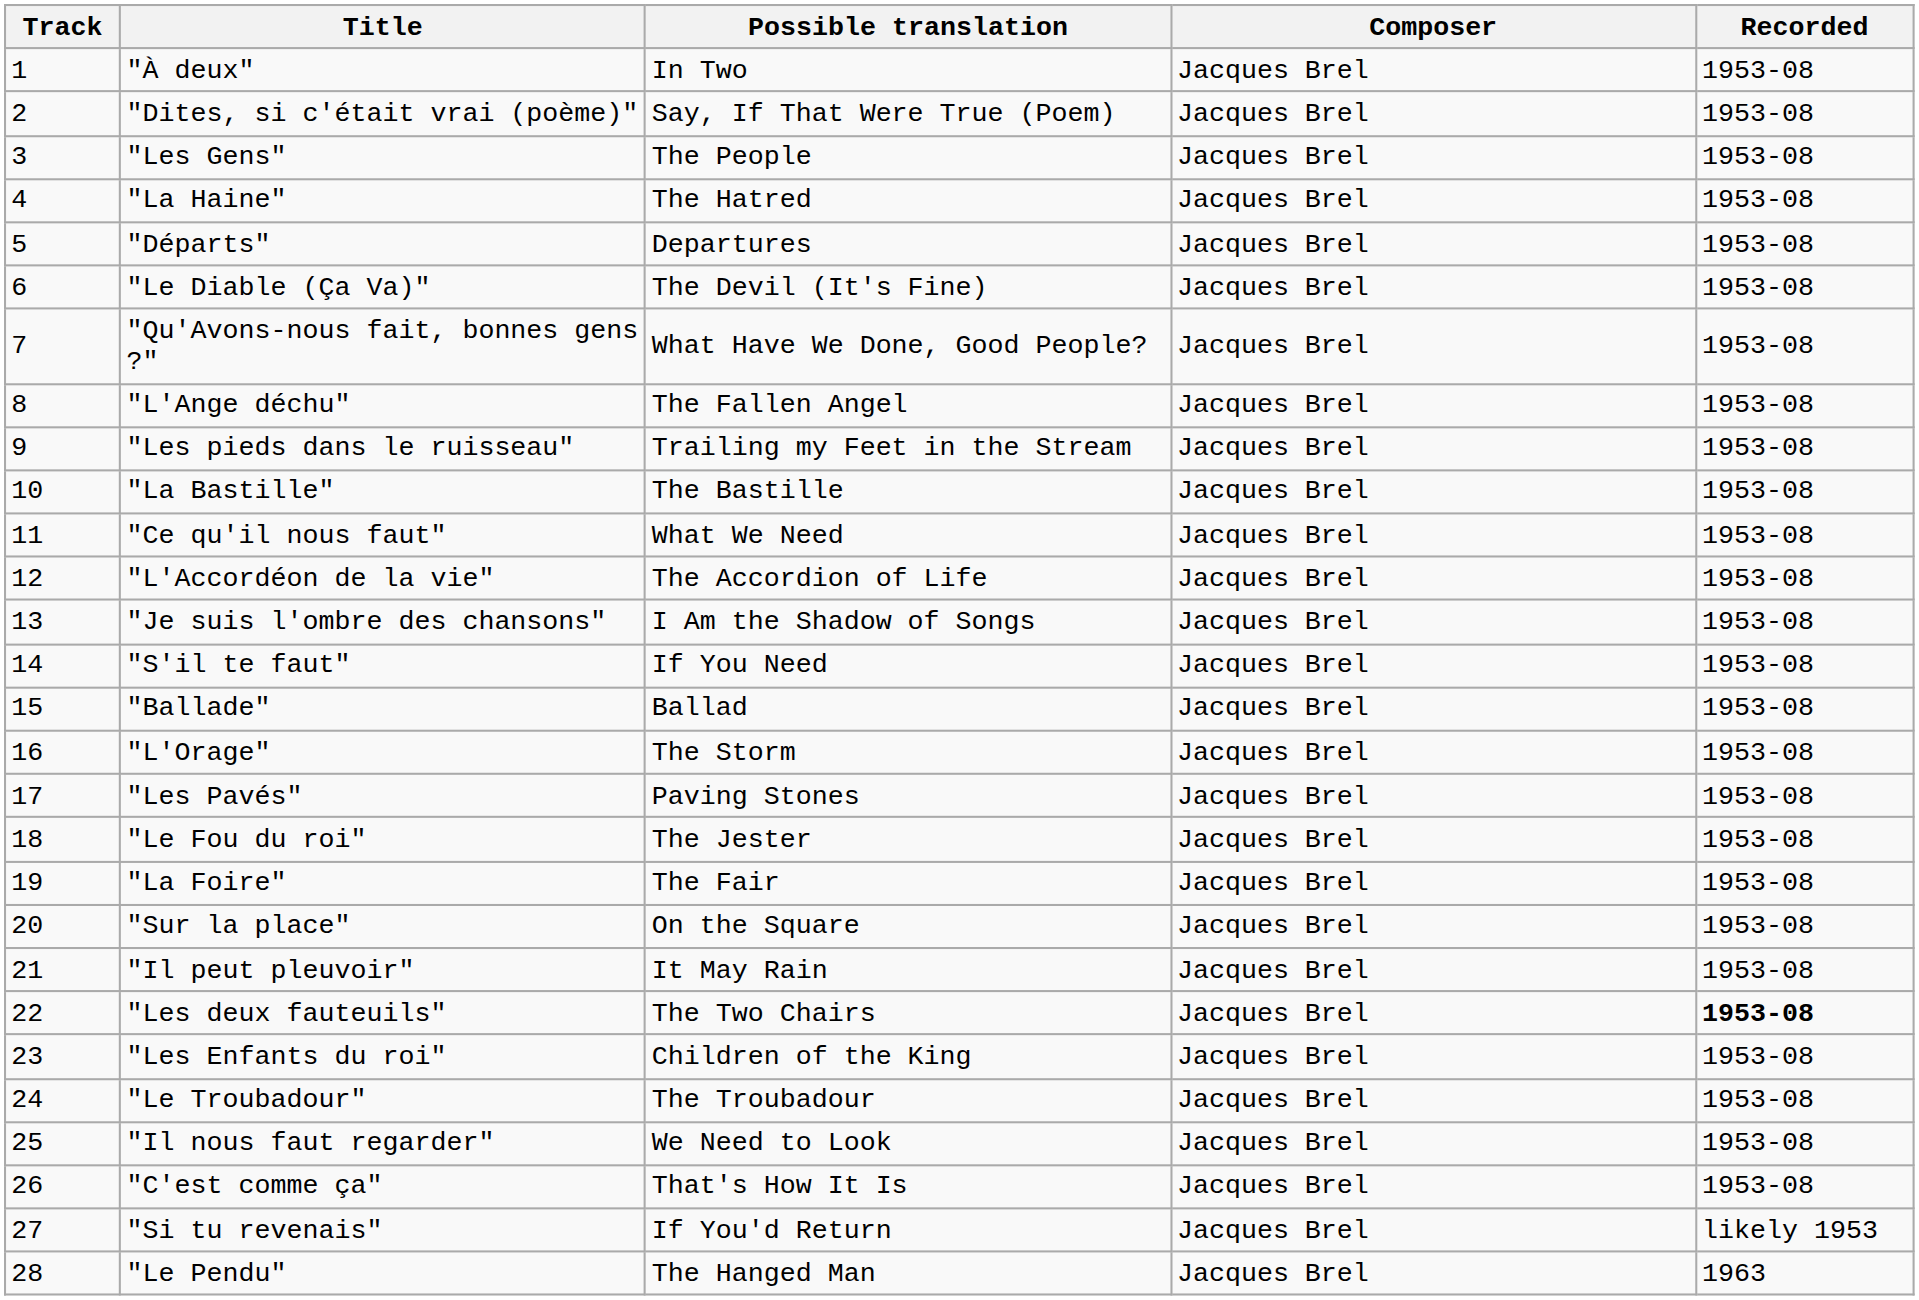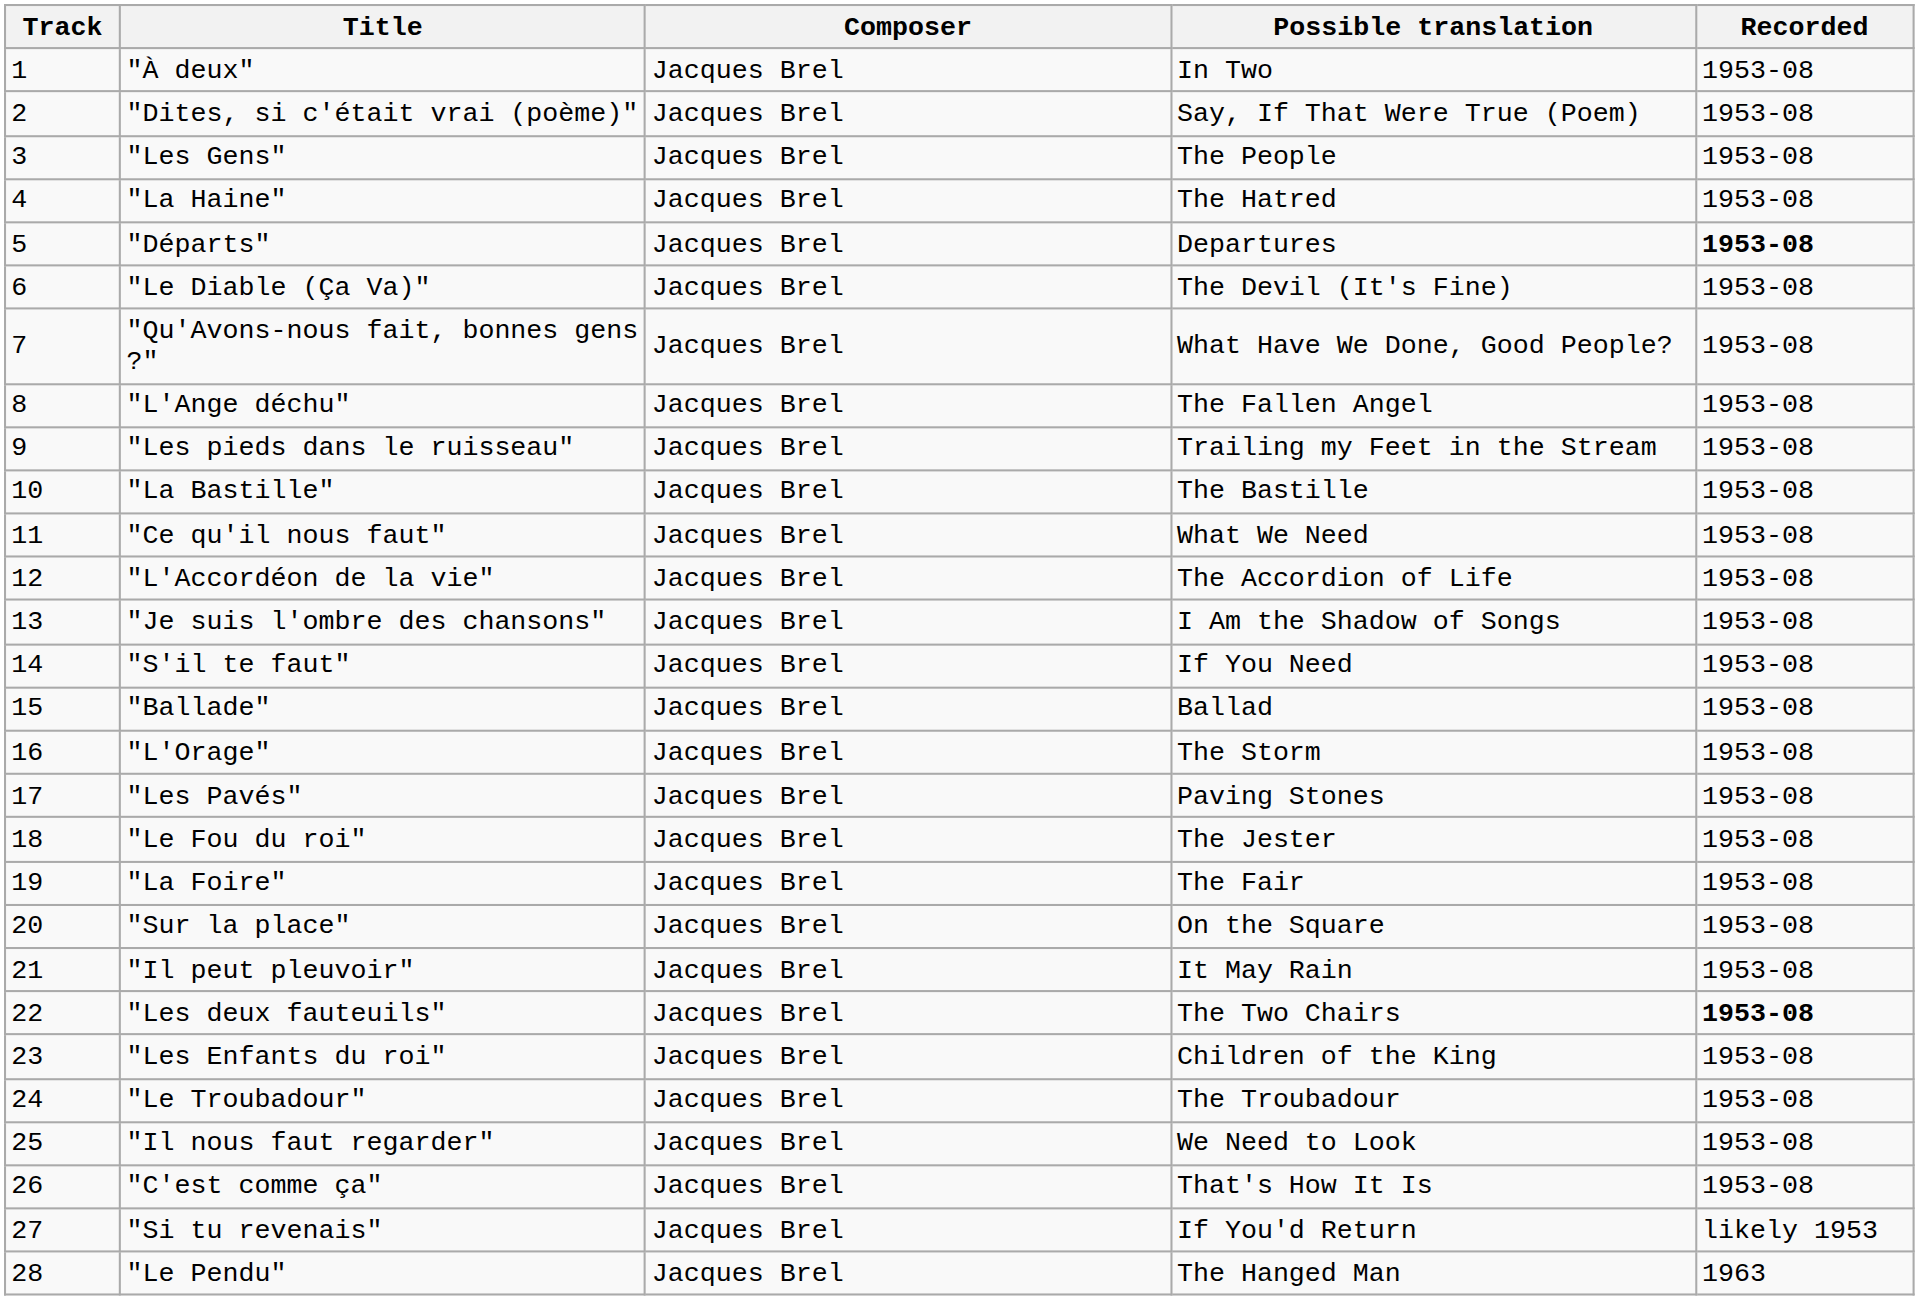 <table class="wikitable">
 <tr>
 <th style="width:50px;">Track</th>
 <th style="width:250px;">Title</th>
+<th style="width:250px;">Composer</th>
 <th style="width:250px;">Possible translation</th>
-<th style="width:250px;">Composer</th>
 <th style="width:100px;">Recorded</th>
 </tr>
 <tr>
 <td>1</td>
 <td>"À deux"</td>
+<td>Jacques Brel</td>
 <td>In Two</td>
-<td>Jacques Brel</td>
 <td>1953-08</td>
 </tr>
 <tr>
 <td>2</td>
 <td>"Dites, si c'était vrai (poème)"</td>
+<td>Jacques Brel</td>
 <td>Say, If That Were True (Poem)</td>
-<td>Jacques Brel</td>
 <td>1953-08</td>
 </tr>
 <tr>
 <td>3</td>
 <td>"Les Gens"</td>
+<td>Jacques Brel</td>
 <td>The People</td>
-<td>Jacques Brel</td>
 <td>1953-08</td>
 </tr>
 <tr>
 <td>4</td>
 <td>"La Haine"</td>
+<td>Jacques Brel</td>
 <td>The Hatred</td>
-<td>Jacques Brel</td>
 <td>1953-08</td>
 </tr>
 <tr>
 <td>5</td>
 <td>"Départs"</td>
+<td>Jacques Brel</td>
 <td>Departures</td>
-<td>Jacques Brel</td>
-<td>1953-08</td>
+<td><strong>1953-08</strong></td>
 </tr>
 <tr>
 <td>6</td>
 <td>"Le Diable (Ça Va)"</td>
+<td>Jacques Brel</td>
 <td>The Devil (It's Fine)</td>
-<td>Jacques Brel</td>
 <td>1953-08</td>
 </tr>
 <tr>
 <td>7</td>
 <td>"Qu'Avons-nous fait, bonnes gens ?"</td>
+<td>Jacques Brel</td>
 <td>What Have We Done, Good People?</td>
-<td>Jacques Brel</td>
 <td>1953-08</td>
 </tr>
 <tr>
 <td>8</td>
 <td>"L'Ange déchu"</td>
+<td>Jacques Brel</td>
 <td>The Fallen Angel</td>
-<td>Jacques Brel</td>
 <td>1953-08</td>
 </tr>
 <tr>
 <td>9</td>
 <td>"Les pieds dans le ruisseau"</td>
+<td>Jacques Brel</td>
 <td>Trailing my Feet in the Stream</td>
-<td>Jacques Brel</td>
 <td>1953-08</td>
 </tr>
 <tr>
 <td>10</td>
 <td>"La Bastille"</td>
+<td>Jacques Brel</td>
 <td>The Bastille</td>
-<td>Jacques Brel</td>
 <td>1953-08</td>
 </tr>
 <tr>
 <td>11</td>
 <td>"Ce qu'il nous faut"</td>
+<td>Jacques Brel</td>
 <td>What We Need</td>
-<td>Jacques Brel</td>
 <td>1953-08</td>
 </tr>
 <tr>
 <td>12</td>
 <td>"L'Accordéon de la vie"</td>
+<td>Jacques Brel</td>
 <td>The Accordion of Life</td>
-<td>Jacques Brel</td>
 <td>1953-08</td>
 </tr>
 <tr>
 <td>13</td>
 <td>"Je suis l'ombre des chansons"</td>
+<td>Jacques Brel</td>
 <td>I Am the Shadow of Songs</td>
-<td>Jacques Brel</td>
 <td>1953-08</td>
 </tr>
 <tr>
 <td>14</td>
 <td>"S'il te faut"</td>
+<td>Jacques Brel</td>
 <td>If You Need</td>
-<td>Jacques Brel</td>
 <td>1953-08</td>
 </tr>
 <tr>
 <td>15</td>
 <td>"Ballade"</td>
+<td>Jacques Brel</td>
 <td>Ballad</td>
-<td>Jacques Brel</td>
 <td>1953-08</td>
 </tr>
 <tr>
 <td>16</td>
 <td>"L'Orage"</td>
+<td>Jacques Brel</td>
 <td>The Storm</td>
-<td>Jacques Brel</td>
 <td>1953-08</td>
 </tr>
 <tr>
 <td>17</td>
 <td>"Les Pavés"</td>
+<td>Jacques Brel</td>
 <td>Paving Stones</td>
-<td>Jacques Brel</td>
 <td>1953-08</td>
 </tr>
 <tr>
 <td>18</td>
 <td>"Le Fou du roi"</td>
+<td>Jacques Brel</td>
 <td>The Jester</td>
-<td>Jacques Brel</td>
 <td>1953-08</td>
 </tr>
 <tr>
 <td>19</td>
 <td>"La Foire"</td>
+<td>Jacques Brel</td>
 <td>The Fair</td>
-<td>Jacques Brel</td>
 <td>1953-08</td>
 </tr>
 <tr>
 <td>20</td>
 <td>"Sur la place"</td>
+<td>Jacques Brel</td>
 <td>On the Square</td>
-<td>Jacques Brel</td>
 <td>1953-08</td>
 </tr>
 <tr>
 <td>21</td>
 <td>"Il peut pleuvoir"</td>
+<td>Jacques Brel</td>
 <td>It May Rain</td>
-<td>Jacques Brel</td>
 <td>1953-08</td>
 </tr>
 <tr>
 <td>22</td>
 <td>"Les deux fauteuils"</td>
+<td>Jacques Brel</td>
 <td>The Two Chairs</td>
-<td>Jacques Brel</td>
 <td><strong>1953-08</strong></td>
 </tr>
 <tr>
 <td>23</td>
 <td>"Les Enfants du roi"</td>
+<td>Jacques Brel</td>
 <td>Children of the King</td>
-<td>Jacques Brel</td>
 <td>1953-08</td>
 </tr>
 <tr>
 <td>24</td>
 <td>"Le Troubadour"</td>
+<td>Jacques Brel</td>
 <td>The Troubadour</td>
-<td>Jacques Brel</td>
 <td>1953-08</td>
 </tr>
 <tr>
 <td>25</td>
 <td>"Il nous faut regarder"</td>
+<td>Jacques Brel</td>
 <td>We Need to Look</td>
-<td>Jacques Brel</td>
 <td>1953-08</td>
 </tr>
 <tr>
 <td>26</td>
 <td>"C'est comme ça"</td>
+<td>Jacques Brel</td>
 <td>That's How It Is</td>
-<td>Jacques Brel</td>
 <td>1953-08</td>
 </tr>
 <tr>
 <td>27</td>
 <td>"Si tu revenais"</td>
+<td>Jacques Brel</td>
 <td>If You'd Return</td>
-<td>Jacques Brel</td>
 <td>likely 1953</td>
 </tr>
 <tr>
 <td>28</td>
 <td>"Le Pendu"</td>
+<td>Jacques Brel</td>
 <td>The Hanged Man</td>
-<td>Jacques Brel</td>
 <td>1963</td>
 </tr>
 </table>
